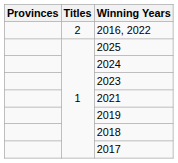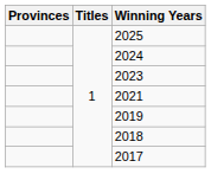 <table class="wikitable" style="font-size: 90%;">
 <tr>
 <th>Provinces</th>
 <th>Titles</th>
 <th>Winning Years</th>
-</tr>
-<tr>
-<td></td>
-<td align="center">2</td>
-<td>2016, 2022</td>
 </tr>
 <tr>
 <td></td>
 <td rowspan="7" align="center">1</td>
 <td>2025</td>
 </tr>
 <tr>
 <td></td>
 <td>2024</td>
 </tr>
 <tr>
 <td></td>
 <td>2023</td>
 </tr>
 <tr>
 <td></td>
 <td>2021</td>
 </tr>
 <tr>
 <td></td>
 <td>2019</td>
 </tr>
 <tr>
 <td></td>
 <td>2018</td>
 </tr>
 <tr>
 <td></td>
 <td>2017</td>
 </tr>
 </table>
